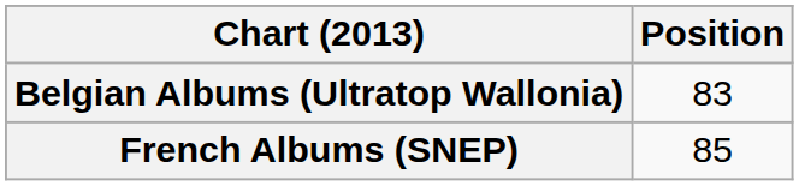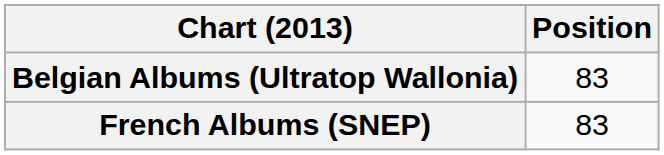 <table class="wikitable sortable plainrowheaders" style="text-align:center">
 <tr>
 <th scope="col">Chart (2013)</th>
 <th scope="col">Position</th>
 </tr>
 <tr>
 <th scope="row">Belgian Albums (Ultratop Wallonia)</th>
 <td>83</td>
 </tr>
 <tr>
 <th scope="row">French Albums (SNEP)</th>
-<td>85</td>
+<td>83</td>
 </tr>
 </table>
